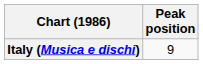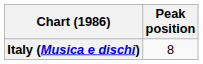 <table class="wikitable plainrowheaders" style="text-align:center">
 <tr>
 <th scope="col">Chart (1986)</th>
 <th scope="col">Peak<br>position</th>
 </tr>
 <tr>
 <th scope="row">Italy (<em><a href='#'>Musica e dischi</a></em>)</th>
-<td>9</td>
+<td>8</td>
 </tr>
 </table>
